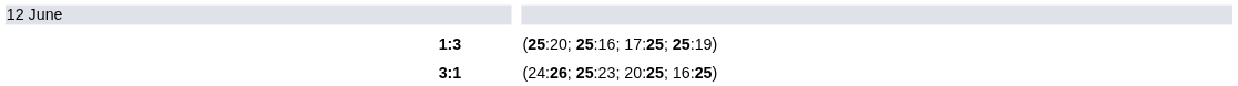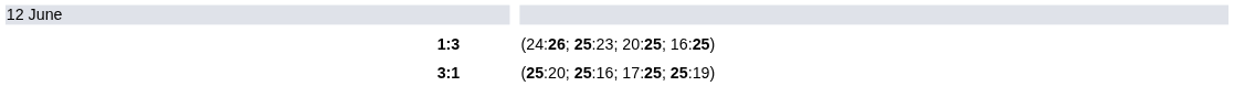 <table width=100% cellspacing=10>
 <tr>
 <th width=20%></th>
 <th width=12%></th>
 <th></th>
 </tr>
 <tr bgcolor="#dfe2e9">
 <td colspan="4">12 June</td>
 <td></td>
 </tr>
 <tr>
 <td></td>
 <td align=right></td>
 <td align=center><strong>1:3</strong></td>
 <td><strong></strong></td>
-<td>(<strong>25</strong>:20; <strong>25</strong>:16; 17:<strong>25</strong>; <strong>25</strong>:19)</td>
+<td>(24:<strong>26</strong>; <strong>25</strong>:23; 20:<strong>25</strong>; 16:<strong>25</strong>)</td>
 </tr>
 <tr>
 <td></td>
 <td align=right></td>
 <td align=center><strong>3:1</strong></td>
 <td></td>
-<td>(24:<strong>26</strong>; <strong>25</strong>:23; 20:<strong>25</strong>; 16:<strong>25</strong>)</td>
+<td>(<strong>25</strong>:20; <strong>25</strong>:16; 17:<strong>25</strong>; <strong>25</strong>:19)</td>
 </tr>
 </table>
